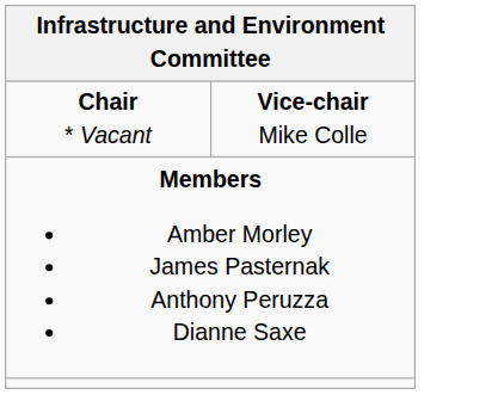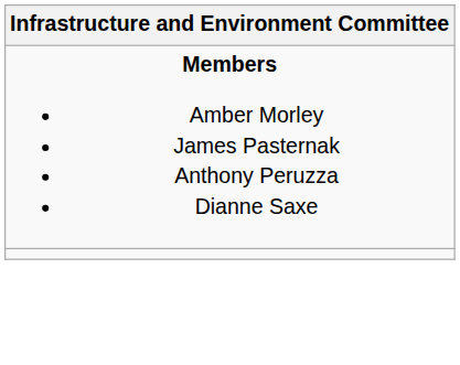 <table class="wikitable" style="line-height:1.4em; text-align:center;">
 <tr>
 <th colspan="2" scope="col">Infrastructure and Environment Committee</th>
-</tr>
-<tr>
-<td style="width: 100pt;"><strong>Chair</strong><br>* <em>Vacant</em></td>
-<td style="width: 100pt;"><strong>Vice-chair</strong><br>Mike Colle</td>
 </tr>
 <tr>
 <td colspan="2"><strong>Members</strong><br><ul><li>Amber Morley</li><li>James Pasternak</li><li>Anthony Peruzza</li><li>Dianne Saxe</li></ul></td>
 </tr>
 <tr>
 <td colspan="2"></td>
 </tr>
 </table>
